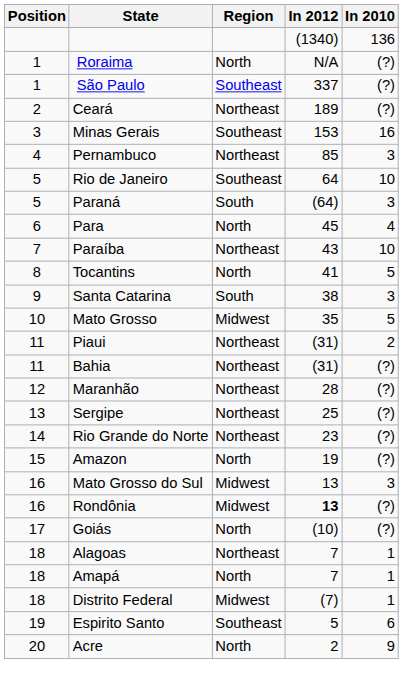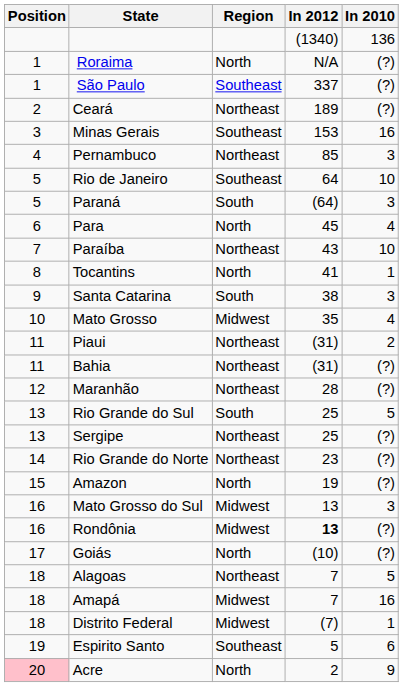 <table class="wikitable sortable" style="text-align:center">
 <tr>
 <th>Position</th>
 <th>State</th>
 <th>Region</th>
 <th>In 2012</th>
 <th>In 2010</th>
 </tr>
 <tr ---->
 <td></td>
 <td align="left"></td>
 <td align="left"></td>
 <td align="right">(1340)</td>
 <td align="right">136</td>
 </tr>
 <tr ---->
 <td>1</td>
 <td align="left"> <a href='#'>Roraima</a></td>
 <td align="left">North</td>
 <td align="right">N/A</td>
 <td align="right">(?)</td>
 </tr>
 <tr ---->
 <td>1</td>
 <td align="left"> <a href='#'>São Paulo</a></td>
 <td align="left"><a href='#'>Southeast</a></td>
 <td align="right">337</td>
 <td align="right">(?)</td>
 </tr>
 <tr ---->
 <td>2</td>
 <td align="left">Ceará</td>
 <td align="left">Northeast</td>
 <td align="right">189</td>
 <td align="right">(?)</td>
 </tr>
 <tr ---->
 <td>3</td>
 <td align="left">Minas Gerais</td>
 <td align="left">Southeast</td>
 <td align="right">153</td>
 <td align="right">16</td>
 </tr>
 <tr ---->
 <td>4</td>
 <td align="left">Pernambuco</td>
 <td align="left">Northeast</td>
 <td align="right">85</td>
 <td align="right">3</td>
 </tr>
 <tr ---->
 <td>5</td>
 <td align="left">Rio de Janeiro</td>
 <td align="left">Southeast</td>
 <td align="right">64</td>
 <td align="right">10</td>
 </tr>
 <tr ---->
 <td>5</td>
 <td align="left">Paraná</td>
 <td align="left">South</td>
 <td align="right">(64)</td>
 <td align="right">3</td>
 </tr>
 <tr ---->
 <td>6</td>
 <td align="left">Para</td>
 <td align="left">North</td>
 <td align="right">45</td>
 <td align="right">4</td>
 </tr>
 <tr ---->
 <td>7</td>
 <td align="left">Paraíba</td>
 <td align="left">Northeast</td>
 <td align="right">43</td>
 <td align="right">10</td>
 </tr>
 <tr ---->
 <td>8</td>
 <td align="left">Tocantins</td>
 <td align="left">North</td>
 <td align="right">41</td>
-<td align="right">5</td>
+<td align="right">1</td>
 </tr>
 <tr ---->
 <td>9</td>
 <td align="left">Santa Catarina</td>
 <td align="left">South</td>
 <td align="right">38</td>
 <td align="right">3</td>
 </tr>
 <tr ---->
 <td>10</td>
 <td align="left">Mato Grosso</td>
 <td align="left">Midwest</td>
 <td align="right">35</td>
-<td align="right">5</td>
+<td align="right">4</td>
 </tr>
 <tr ---->
 <td>11</td>
 <td align="left">Piaui</td>
 <td align="left">Northeast</td>
 <td align="right">(31)</td>
 <td align="right">2</td>
 </tr>
 <tr ---->
 <td>11</td>
 <td align="left">Bahia</td>
 <td align="left">Northeast</td>
 <td align="right">(31)</td>
 <td align="right">(?)</td>
 </tr>
 <tr ---->
 <td>12</td>
 <td align="left">Maranhão</td>
 <td align="left">Northeast</td>
 <td align="right">28</td>
 <td align="right">(?)</td>
+</tr>
+<tr ---->
+<td>13</td>
+<td align="left">Rio Grande do Sul</td>
+<td align="left">South</td>
+<td align="right">25</td>
+<td align="right">5</td>
 </tr>
 <tr ---->
 <td>13</td>
 <td align="left">Sergipe</td>
 <td align="left">Northeast</td>
 <td align="right">25</td>
 <td align="right">(?)</td>
 </tr>
 <tr ---->
 <td>14</td>
 <td align="left">Rio Grande do Norte</td>
 <td align="left">Northeast</td>
 <td align="right">23</td>
 <td align="right">(?)</td>
 </tr>
 <tr ---->
 <td>15</td>
 <td align="left">Amazon</td>
 <td align="left">North</td>
 <td align="right">19</td>
 <td align="right">(?)</td>
 </tr>
 <tr ---->
 <td>16</td>
 <td align="left">Mato Grosso do Sul</td>
 <td align="left">Midwest</td>
 <td align="right">13</td>
 <td align="right">3</td>
 </tr>
 <tr ---->
 <td>16</td>
 <td align="left">Rondônia</td>
 <td align="left">Midwest</td>
 <td align="right"><strong>13</strong></td>
 <td align="right">(?)</td>
 </tr>
 <tr ---->
 <td>17</td>
 <td align="left">Goiás</td>
 <td align="left">North</td>
 <td align="right">(10)</td>
 <td align="right">(?)</td>
 </tr>
 <tr ---->
 <td>18</td>
 <td align="left">Alagoas</td>
 <td align="left">Northeast</td>
 <td align="right">7</td>
-<td align="right">1</td>
+<td align="right">5</td>
 </tr>
 <tr ---->
 <td>18</td>
 <td align="left">Amapá</td>
-<td align="left">North</td>
+<td align="left">Midwest</td>
 <td align="right">7</td>
-<td align="right">1</td>
+<td align="right">16</td>
 </tr>
 <tr ---->
 <td>18</td>
 <td align="left">Distrito Federal</td>
 <td align="left">Midwest</td>
 <td align="right">(7)</td>
 <td align="right">1</td>
 </tr>
 <tr ---->
 <td>19</td>
 <td align="left">Espirito Santo</td>
 <td align="left">Southeast</td>
 <td align="right">5</td>
 <td align="right">6</td>
 </tr>
 <tr ---->
-<td>20</td>
+<td style="background: pink;">20</td>
 <td align="left">Acre</td>
 <td align="left">North</td>
 <td align="right">2</td>
 <td align="right">9</td>
 </tr>
 </table>
